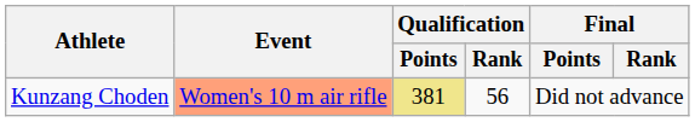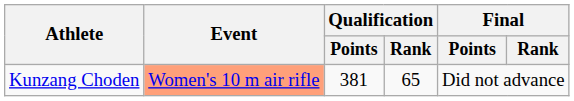 <table class="wikitable" style="font-size:90%">
 <tr>
 <th rowspan="2">Athlete</th>
 <th rowspan="2">Event</th>
 <th colspan=2>Qualification</th>
 <th colspan=2>Final</th>
 </tr>
 <tr style="font-size:95%">
 <th>Points</th>
 <th>Rank</th>
 <th>Points</th>
 <th>Rank</th>
 </tr>
 <tr align=center>
 <td align=left><a href='#'>Kunzang Choden</a></td>
 <td align=left style="background: lightsalmon;"><a href='#'>Women's 10 m air rifle</a></td>
-<td style="background: khaki;">381</td>
-<td>56</td>
+<td>381</td>
+<td>65</td>
 <td colspan=2>Did not advance</td>
 </tr>
 </table>
